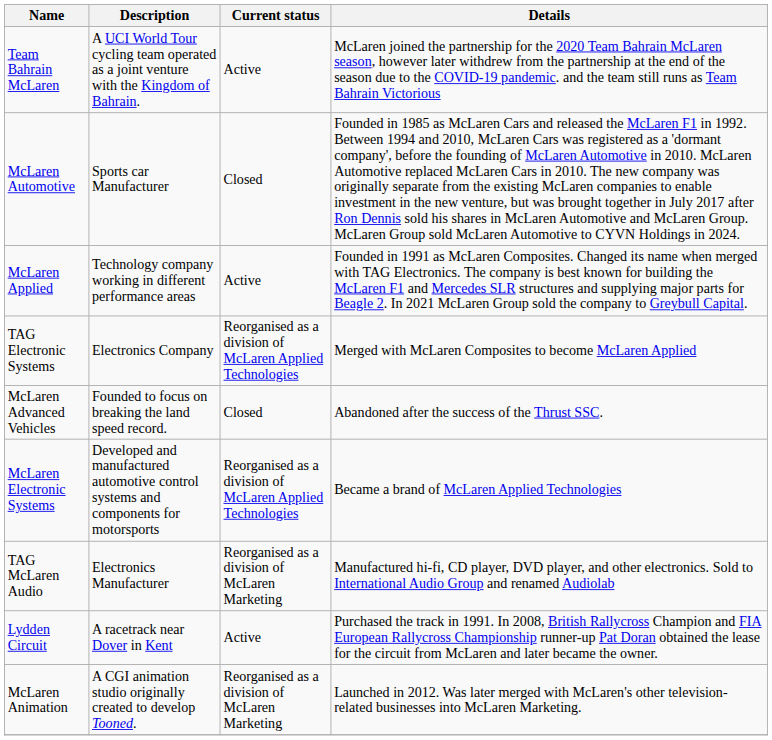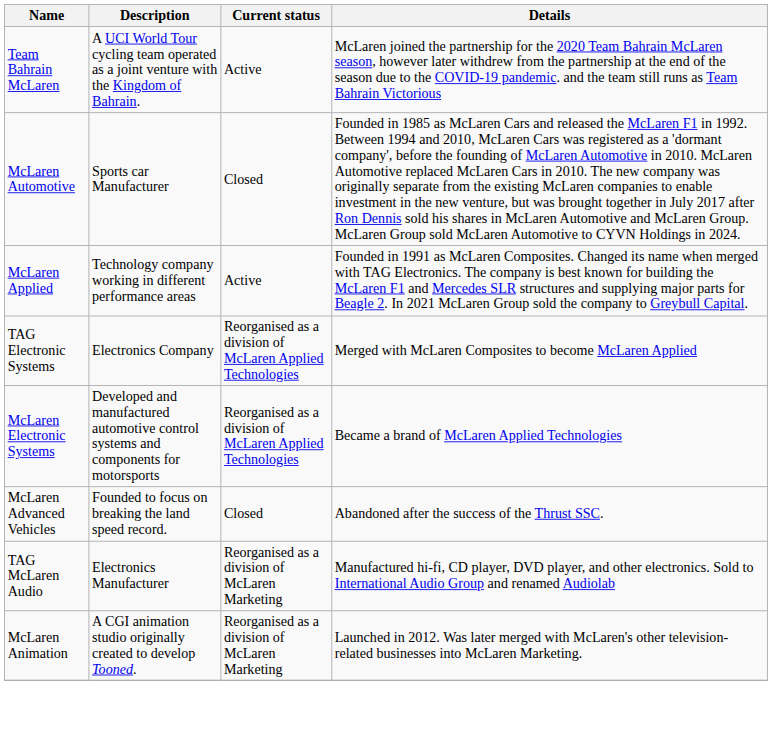 <table class="wikitable">
 <tr>
 <th>Name</th>
 <th>Description</th>
 <th>Current status</th>
 <th>Details</th>
 </tr>
 <tr>
 <td><a href='#'>Team Bahrain McLaren</a></td>
 <td>A <a href='#'>UCI World Tour</a> cycling team operated as a joint venture with the <a href='#'>Kingdom of Bahrain</a>.</td>
 <td>Active</td>
 <td>McLaren joined the partnership for the <a href='#'>2020 Team Bahrain McLaren season</a>, however later withdrew from the partnership at the end of the season due to the <a href='#'>COVID-19 pandemic</a>. and the team still runs as <a href='#'>Team Bahrain Victorious</a></td>
 </tr>
 <tr>
 <td><a href='#'>McLaren Automotive</a></td>
 <td>Sports car Manufacturer</td>
 <td>Closed</td>
 <td>Founded in 1985 as McLaren Cars and released the <a href='#'>McLaren F1</a> in 1992. Between 1994 and 2010, McLaren Cars was registered as a 'dormant company', before the founding of <a href='#'>McLaren Automotive</a> in 2010. McLaren Automotive replaced McLaren Cars in 2010. The new company was originally separate from the existing McLaren companies to enable investment in the new venture, but was brought together in July 2017 after <a href='#'>Ron Dennis</a> sold his shares in McLaren Automotive and McLaren Group. McLaren Group sold McLaren Automotive to CYVN Holdings in 2024.</td>
 </tr>
 <tr>
 <td><a href='#'>McLaren Applied</a></td>
 <td>Technology company working in different performance areas</td>
 <td>Active</td>
 <td>Founded in 1991 as McLaren Composites. Changed its name when merged with TAG Electronics. The company is  best known for building the <a href='#'>McLaren F1</a> and <a href='#'>Mercedes SLR</a> structures and supplying major parts for <a href='#'>Beagle 2</a>. In 2021 McLaren Group sold the company to <a href='#'>Greybull Capital</a>.</td>
 </tr>
 <tr>
 <td>TAG Electronic Systems</td>
 <td>Electronics Company</td>
 <td>Reorganised as a division of <a href='#'>McLaren Applied Technologies</a></td>
 <td>Merged with McLaren Composites to become <a href='#'>McLaren Applied</a></td>
 </tr>
 <tr>
+<td><a href='#'>McLaren Electronic Systems</a></td>
+<td>Developed and manufactured automotive control systems and components for motorsports</td>
+<td>Reorganised as a division of <a href='#'>McLaren Applied Technologies</a></td>
+<td>Became a brand of <a href='#'>McLaren Applied Technologies</a></td>
+</tr>
+<tr>
 <td>McLaren Advanced Vehicles</td>
 <td>Founded to focus on breaking the land speed record.</td>
 <td>Closed</td>
 <td>Abandoned after the success of the <a href='#'>Thrust SSC</a>.</td>
 </tr>
 <tr>
-<td><a href='#'>McLaren Electronic Systems</a></td>
-<td>Developed and manufactured automotive control systems and components for motorsports</td>
-<td>Reorganised as a division of <a href='#'>McLaren Applied Technologies</a></td>
-<td>Became a brand of <a href='#'>McLaren Applied Technologies</a></td>
-</tr>
-<tr>
 <td>TAG McLaren Audio</td>
 <td>Electronics Manufacturer</td>
 <td>Reorganised as a division of McLaren Marketing</td>
 <td>Manufactured hi-fi, CD player, DVD player, and other electronics. Sold to <a href='#'>International Audio Group</a> and renamed <a href='#'>Audiolab</a></td>
-</tr>
-<tr>
-<td><a href='#'>Lydden Circuit</a></td>
-<td>A racetrack near <a href='#'>Dover</a> in <a href='#'>Kent</a></td>
-<td>Active</td>
-<td>Purchased the track in 1991. In 2008, <a href='#'>British Rallycross</a> Champion and <a href='#'>FIA European Rallycross Championship</a> runner-up <a href='#'>Pat Doran</a> obtained the lease for the circuit from McLaren and later became the owner.</td>
 </tr>
 <tr>
 <td>McLaren Animation</td>
 <td>A CGI animation studio originally created to develop <em><a href='#'>Tooned</a></em>.</td>
 <td>Reorganised as a division of McLaren Marketing</td>
 <td>Launched in 2012. Was later merged with McLaren's other television-related businesses into McLaren Marketing.</td>
 </tr>
 <tr>
 </tr>
 </table>
